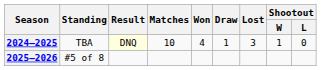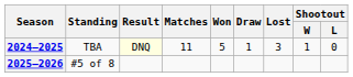 <table class="wikitable" style="text-align:center">
 <tr>
 <th rowspan=2>Season</th>
 <th rowspan=2>Standing</th>
 <th rowspan=2>Result</th>
 <th rowspan=2>Matches</th>
 <th rowspan=2>Won</th>
 <th rowspan=2>Draw</th>
 <th rowspan=2>Lost</th>
 <th colspan=2>Shootout</th>
 </tr>
 <tr>
 <th>W</th>
 <th>L</th>
 </tr>
 <tr>
 <th><a href='#'>2024–2025</a></th>
 <td>TBA</td>
 <td style="background: lightyellow;">DNQ</td>
-<td>10</td>
-<td>4</td>
+<td>11</td>
+<td>5</td>
 <td>1</td>
 <td>3</td>
 <td>1</td>
 <td>0</td>
 </tr>
 <tr>
 <th><a href='#'>2025–2026</a></th>
 <td>#5 of 8</td>
 <td></td>
 <td></td>
 <td></td>
 <td></td>
 <td></td>
 <td></td>
 <td></td>
 </tr>
 </table>
